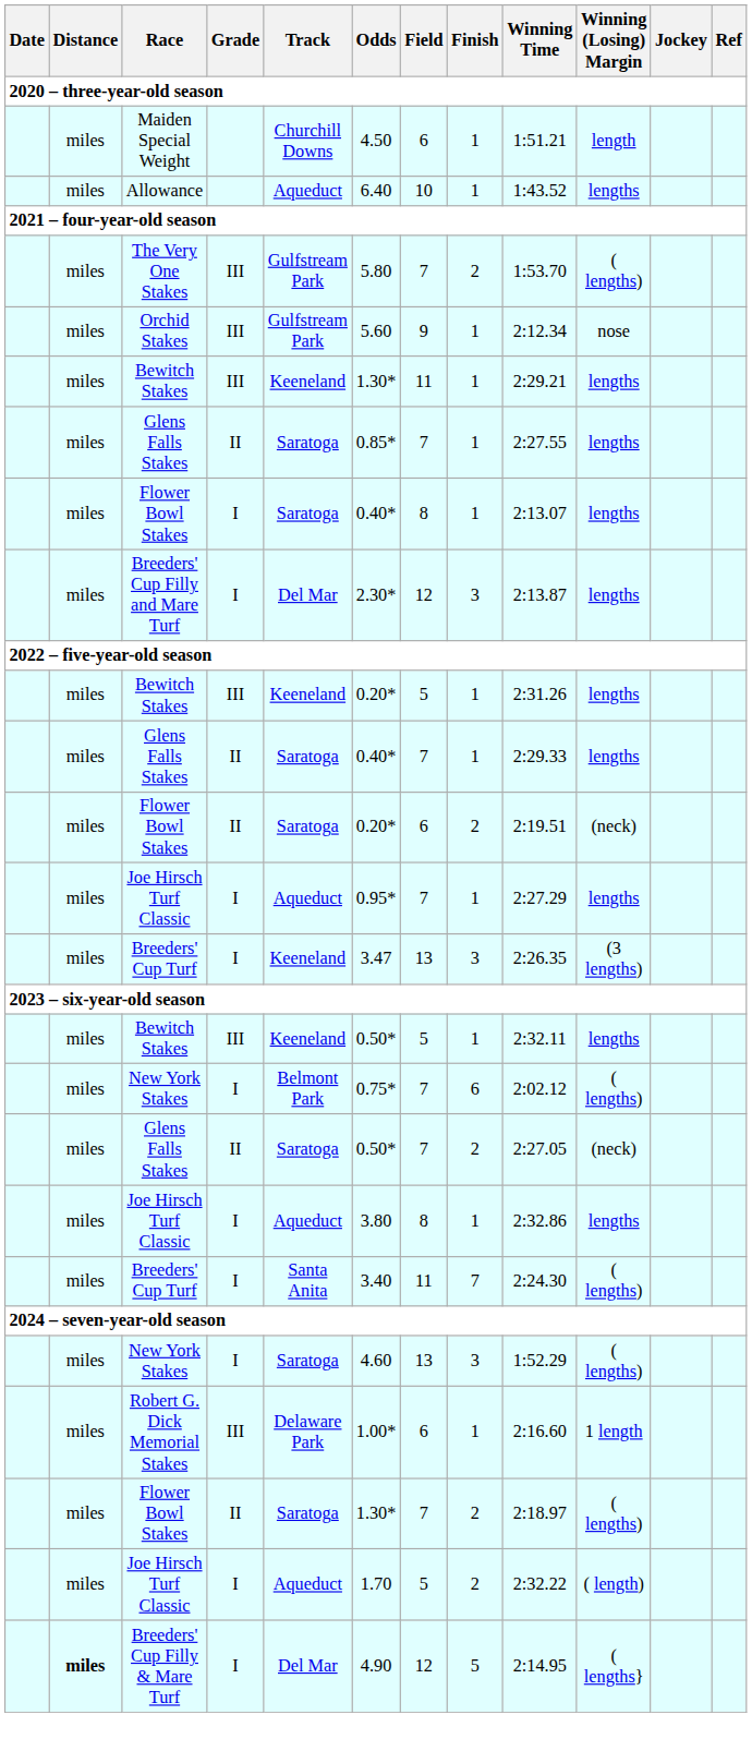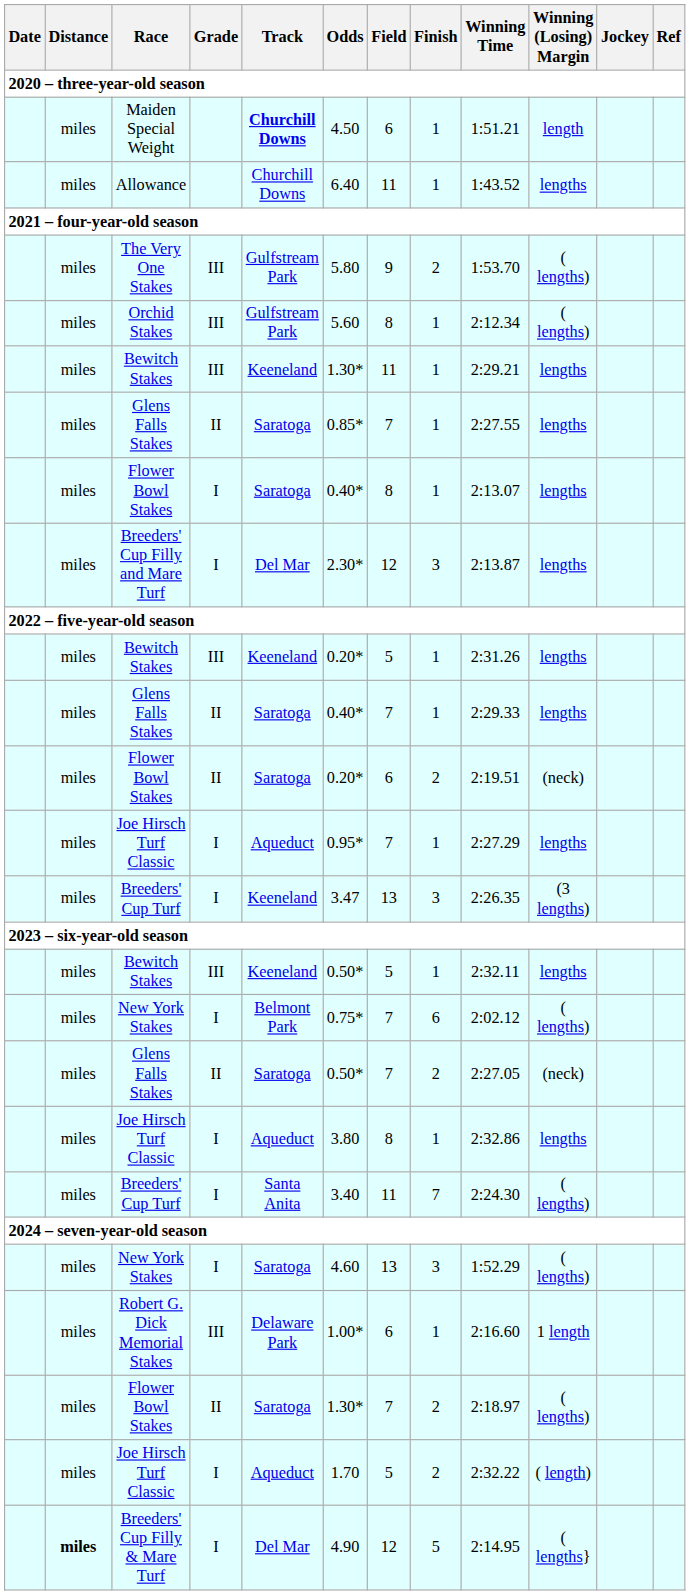 <table class = "wikitable sortable" style="text-align:center; width:90%; font-size:90%">
 <tr>
 <th scope="col">Date</th>
 <th scope="col">Distance</th>
 <th scope="col">Race</th>
 <th scope="col">Grade</th>
 <th scope="col">Track</th>
 <th scope="col">Odds</th>
 <th scope="col">Field</th>
 <th scope="col">Finish</th>
 <th scope="col">Winning<br>Time</th>
 <th scope="col">Winning<br>(Losing)<br>Margin</th>
 <th scope="col">Jockey</th>
 <th scope="col" class="unsortable">Ref</th>
 </tr>
 <tr style="background-color:white">
 <td align="left" colspan=12><strong>2020 – three-year-old season</strong></td>
 </tr>
 <tr style="background-color:lightcyan">
 <td></td>
 <td>  miles</td>
 <td>Maiden Special Weight</td>
 <td></td>
-<td><a href='#'>Churchill Downs</a></td>
+<td><strong><a href='#'>Churchill Downs</a></strong></td>
 <td>4.50</td>
 <td>6</td>
 <td>1</td>
 <td>1:51.21</td>
 <td> <a href='#'>length</a></td>
 <td></td>
 <td></td>
 </tr>
 <tr style="background-color:lightcyan">
 <td></td>
 <td>  miles</td>
 <td>Allowance</td>
 <td></td>
-<td><a href='#'>Aqueduct</a></td>
+<td><a href='#'>Churchill Downs</a></td>
 <td>6.40</td>
-<td>10</td>
+<td>11</td>
 <td>1</td>
 <td>1:43.52</td>
 <td>  <a href='#'>lengths</a></td>
 <td></td>
 <td></td>
 </tr>
 <tr style="background-color:white">
 <td align="left" colspan=12><strong>2021 – four-year-old season</strong></td>
 </tr>
 <tr style="background-color:lightcyan">
 <td></td>
 <td>  miles</td>
 <td><a href='#'>The Very One Stakes</a></td>
 <td>  III</td>
 <td><a href='#'>Gulfstream Park</a></td>
 <td>5.80</td>
-<td>7</td>
+<td>9</td>
 <td>2</td>
 <td>1:53.70</td>
 <td> ( <a href='#'>lengths</a>)</td>
 <td></td>
 <td></td>
 </tr>
 <tr style="background-color:lightcyan">
 <td></td>
 <td>  miles</td>
 <td><a href='#'>Orchid Stakes</a></td>
 <td>  III</td>
 <td><a href='#'>Gulfstream Park</a></td>
 <td>5.60</td>
-<td>9</td>
+<td>8</td>
 <td>1</td>
 <td>2:12.34</td>
-<td> nose</td>
+<td>( <a href='#'>lengths</a>)</td>
 <td></td>
 <td></td>
 </tr>
 <tr style="background-color:lightcyan">
 <td></td>
 <td>  miles</td>
 <td><a href='#'>Bewitch Stakes</a></td>
 <td>III</td>
 <td><a href='#'>Keeneland</a></td>
 <td>1.30*</td>
 <td>11</td>
 <td>1</td>
 <td>2:29.21</td>
 <td> <a href='#'>lengths</a></td>
 <td></td>
 <td></td>
 </tr>
 <tr style="background-color:lightcyan">
 <td></td>
 <td>  miles</td>
 <td><a href='#'>Glens Falls Stakes</a></td>
 <td> II</td>
 <td><a href='#'>Saratoga</a></td>
 <td>0.85*</td>
 <td>7</td>
 <td>1</td>
 <td>2:27.55</td>
 <td> <a href='#'>lengths</a></td>
 <td></td>
 <td></td>
 </tr>
 <tr style="background-color:lightcyan">
 <td></td>
 <td>  miles</td>
 <td><a href='#'>Flower Bowl Stakes</a></td>
 <td> I</td>
 <td><a href='#'>Saratoga</a></td>
 <td>0.40*</td>
 <td>8</td>
 <td>1</td>
 <td>2:13.07</td>
 <td> <a href='#'>lengths</a></td>
 <td></td>
 <td></td>
 </tr>
 <tr style="background-color:lightcyan">
 <td></td>
 <td>  miles</td>
 <td><a href='#'>Breeders' Cup Filly and Mare Turf</a></td>
 <td> I</td>
 <td><a href='#'>Del Mar</a></td>
 <td>2.30*</td>
 <td>12</td>
 <td>3</td>
 <td>2:13.87</td>
 <td> <a href='#'>lengths</a></td>
 <td></td>
 <td></td>
 </tr>
 <tr style="background-color:white">
 <td align="left" colspan=12><strong>2022 – five-year-old season</strong></td>
 </tr>
 <tr style="background-color:lightcyan">
 <td></td>
 <td>  miles</td>
 <td><a href='#'>Bewitch Stakes</a></td>
 <td>III</td>
 <td><a href='#'>Keeneland</a></td>
 <td>0.20*</td>
 <td>5</td>
 <td>1</td>
 <td>2:31.26</td>
 <td> <a href='#'>lengths</a></td>
 <td></td>
 <td></td>
 </tr>
 <tr style="background-color:lightcyan">
 <td></td>
 <td>  miles</td>
 <td><a href='#'>Glens Falls Stakes</a></td>
 <td> II</td>
 <td><a href='#'>Saratoga</a></td>
 <td>0.40*</td>
 <td>7</td>
 <td>1</td>
 <td>2:29.33</td>
 <td> <a href='#'>lengths</a></td>
 <td></td>
 <td></td>
 </tr>
 <tr style="background-color:lightcyan">
 <td></td>
 <td>  miles</td>
 <td><a href='#'>Flower Bowl Stakes</a></td>
 <td> II</td>
 <td><a href='#'>Saratoga</a></td>
 <td>0.20*</td>
 <td>6</td>
 <td>2</td>
 <td>2:19.51</td>
 <td>(neck)</td>
 <td></td>
 <td></td>
 </tr>
 <tr style="background-color:lightcyan">
 <td></td>
 <td>  miles</td>
 <td><a href='#'>Joe Hirsch Turf Classic</a></td>
 <td> I</td>
 <td><a href='#'>Aqueduct</a></td>
 <td>0.95*</td>
 <td>7</td>
 <td>1</td>
 <td>2:27.29</td>
 <td> <a href='#'>lengths</a></td>
 <td></td>
 <td></td>
 </tr>
 <tr style="background-color:lightcyan">
 <td></td>
 <td>  miles</td>
 <td><a href='#'>Breeders' Cup Turf</a></td>
 <td> I</td>
 <td><a href='#'>Keeneland</a></td>
 <td>3.47</td>
 <td>13</td>
 <td>3</td>
 <td>2:26.35</td>
 <td> (3 <a href='#'>lengths</a>)</td>
 <td></td>
 <td></td>
 </tr>
 <tr style="background-color:white">
 <td align="left" colspan=12><strong>2023 – six-year-old season</strong></td>
 </tr>
 <tr style="background-color:lightcyan">
 <td></td>
 <td>  miles</td>
 <td><a href='#'>Bewitch Stakes</a></td>
 <td>III</td>
 <td><a href='#'>Keeneland</a></td>
 <td>0.50*</td>
 <td>5</td>
 <td>1</td>
 <td>2:32.11</td>
 <td> <a href='#'>lengths</a></td>
 <td></td>
 <td></td>
 </tr>
 <tr style="background-color:lightcyan">
 <td></td>
 <td>  miles</td>
 <td><a href='#'>New York Stakes</a></td>
 <td>I</td>
 <td><a href='#'>Belmont Park</a></td>
 <td>0.75*</td>
 <td>7</td>
 <td>6</td>
 <td>2:02.12</td>
 <td>( <a href='#'>lengths</a>)</td>
 <td></td>
 <td></td>
 </tr>
 <tr style="background-color:lightcyan">
 <td></td>
 <td>  miles</td>
 <td><a href='#'>Glens Falls Stakes</a></td>
 <td> II</td>
 <td><a href='#'>Saratoga</a></td>
 <td>0.50*</td>
 <td>7</td>
 <td>2</td>
 <td>2:27.05</td>
 <td> (neck)</td>
 <td></td>
 <td></td>
 </tr>
 <tr style="background-color:lightcyan">
 <td></td>
 <td>  miles</td>
 <td><a href='#'>Joe Hirsch Turf Classic</a></td>
 <td> I</td>
 <td><a href='#'>Aqueduct</a></td>
 <td>3.80</td>
 <td>8</td>
 <td>1</td>
 <td>2:32.86</td>
 <td> <a href='#'>lengths</a></td>
 <td></td>
 <td></td>
 </tr>
 <tr style="background-color:lightcyan">
 <td></td>
 <td>    miles</td>
 <td><a href='#'>Breeders' Cup Turf</a></td>
 <td>I</td>
 <td><a href='#'>Santa Anita</a></td>
 <td>3.40</td>
 <td>11</td>
 <td>7</td>
 <td>2:24.30</td>
 <td> ( <a href='#'>lengths</a>)</td>
 <td></td>
 <td></td>
 </tr>
 <tr style="background-color:white">
 <td align="left" colspan=12><strong>2024 – seven-year-old season</strong></td>
 </tr>
 <tr style="background-color:lightcyan">
 <td></td>
 <td>  miles</td>
 <td><a href='#'>New York Stakes</a></td>
 <td> I</td>
 <td><a href='#'>Saratoga</a></td>
 <td>4.60</td>
 <td>13</td>
 <td>3</td>
 <td>1:52.29</td>
 <td>( <a href='#'>lengths</a>)</td>
 <td></td>
 <td></td>
 </tr>
 <tr style="background-color:lightcyan">
 <td></td>
 <td>  miles</td>
 <td><a href='#'>Robert G. Dick Memorial Stakes</a></td>
 <td> III</td>
 <td><a href='#'>Delaware Park</a></td>
 <td>1.00*</td>
 <td>6</td>
 <td>1</td>
 <td>2:16.60</td>
 <td>1 <a href='#'>length</a></td>
 <td></td>
 <td></td>
 </tr>
 <tr style="background-color:lightcyan">
 <td></td>
 <td>  miles</td>
 <td><a href='#'>Flower Bowl Stakes</a></td>
 <td> II</td>
 <td><a href='#'>Saratoga</a></td>
 <td>1.30*</td>
 <td>7</td>
 <td>2</td>
 <td>2:18.97</td>
 <td>( <a href='#'>lengths</a>)</td>
 <td></td>
 <td></td>
 </tr>
 <tr style="background-color:lightcyan">
 <td></td>
 <td>  miles</td>
 <td><a href='#'>Joe Hirsch Turf Classic</a></td>
 <td> I</td>
 <td><a href='#'>Aqueduct</a></td>
 <td>1.70</td>
 <td>5</td>
 <td>2</td>
 <td>2:32.22</td>
 <td>( <a href='#'>length</a>)</td>
 <td></td>
 <td></td>
 </tr>
 <tr style="background-color:lightcyan">
 <td></td>
 <td><strong>  miles</strong></td>
 <td><a href='#'>Breeders' Cup Filly & Mare Turf</a></td>
 <td>I</td>
 <td><a href='#'>Del Mar</a></td>
 <td>4.90</td>
 <td>12</td>
 <td>5</td>
 <td>2:14.95</td>
 <td> ( <a href='#'>lengths</a>}</td>
 <td></td>
 <td></td>
 </tr>
 </table>
